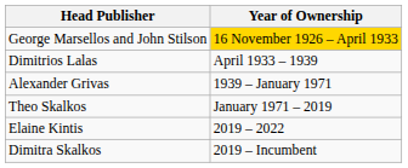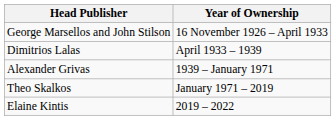 <table class="wikitable">
 <tr>
 <th>Head Publisher</th>
 <th>Year of Ownership</th>
 </tr>
 <tr>
 <td>George Marsellos and John Stilson</td>
-<td style="background: gold;">16 November 1926 – April 1933</td>
+<td>16 November 1926 – April 1933</td>
 </tr>
 <tr>
 <td>Dimitrios Lalas</td>
 <td>April 1933 – 1939</td>
 </tr>
 <tr>
 <td>Alexander Grivas</td>
 <td>1939 – January 1971</td>
 </tr>
 <tr>
 <td>Theo Skalkos</td>
 <td>January 1971 – 2019</td>
 </tr>
 <tr>
 <td>Elaine Kintis</td>
 <td>2019 – 2022</td>
 </tr>
-<tr>
-<td>Dimitra Skalkos</td>
-<td>2019 – Incumbent</td>
-</tr>
 </table>
